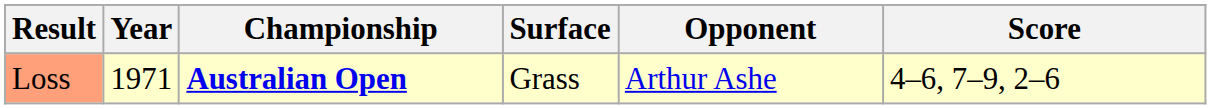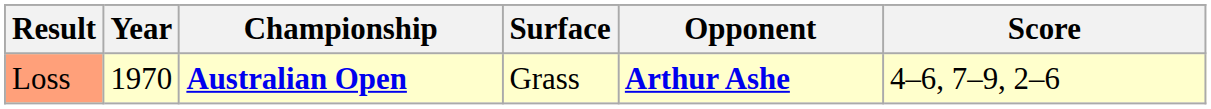 <table class='sortable wikitable'>
 <tr>
 <th style="width:40px">Result</th>
 <th style="width:30px">Year</th>
 <th style="width:160px">Championship</th>
 <th style="width:50px">Surface</th>
 <th style="width:130px">Opponent</th>
 <th style="width:160px" class="unsortable">Score</th>
 </tr>
 <tr style="background:#ffc;">
 <td style="background:#ffa07a;">Loss</td>
-<td>1971</td>
+<td>1970</td>
 <td><strong><a href='#'>Australian Open</a></strong></td>
 <td>Grass</td>
-<td> <a href='#'>Arthur Ashe</a></td>
+<td><strong> <a href='#'>Arthur Ashe</a></strong></td>
 <td>4–6, 7–9, 2–6</td>
 </tr>
 </table>
